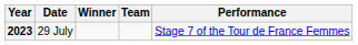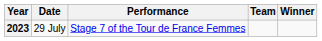 <table class="wikitable sortable">
 <tr>
 <th scope="col">Year</th>
 <th scope="col">Date</th>
+<th scope="col">Performance</th>
+<th scope="col">Team</th>
 <th scope="col">Winner</th>
-<th scope="col">Team</th>
-<th scope="col">Performance</th>
 </tr>
 <tr>
 <th>2023</th>
 <td>29 July</td>
+<td><a href='#'>Stage 7 of the Tour de France Femmes</a></td>
 <td></td>
 <td></td>
-<td><a href='#'>Stage 7 of the Tour de France Femmes</a></td>
 </tr>
 </table>
